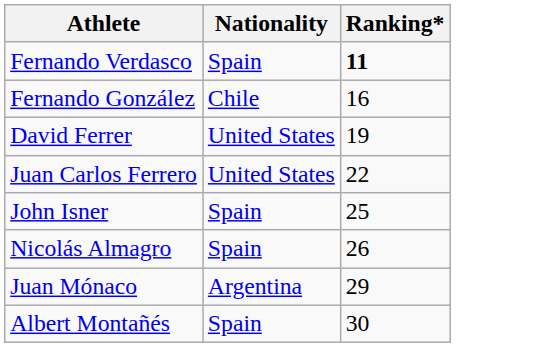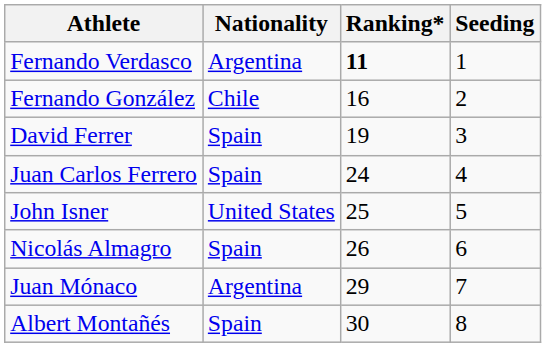 <table class="wikitable" border="1">
 <tr>
 <th>Athlete</th>
 <th>Nationality</th>
 <th>Ranking*</th>
+<th>Seeding</th>
 </tr>
 <tr>
 <td><a href='#'>Fernando Verdasco</a></td>
-<td> <a href='#'>Spain</a></td>
+<td> <a href='#'>Argentina</a></td>
 <td><strong>11</strong></td>
+<td>1</td>
 </tr>
 <tr>
 <td><a href='#'>Fernando González</a></td>
 <td> <a href='#'>Chile</a></td>
 <td>16</td>
+<td>2</td>
 </tr>
 <tr>
 <td><a href='#'>David Ferrer</a></td>
-<td> <a href='#'>United States</a></td>
+<td> <a href='#'>Spain</a></td>
 <td>19</td>
+<td>3</td>
 </tr>
 <tr>
 <td><a href='#'>Juan Carlos Ferrero</a></td>
-<td> <a href='#'>United States</a></td>
-<td>22</td>
+<td> <a href='#'>Spain</a></td>
+<td>24</td>
+<td>4</td>
 </tr>
 <tr>
 <td><a href='#'>John Isner</a></td>
-<td> <a href='#'>Spain</a></td>
+<td> <a href='#'>United States</a></td>
 <td>25</td>
+<td>5</td>
 </tr>
 <tr>
 <td><a href='#'>Nicolás Almagro</a></td>
 <td> <a href='#'>Spain</a></td>
 <td>26</td>
+<td>6</td>
 </tr>
 <tr>
 <td><a href='#'>Juan Mónaco</a></td>
 <td> <a href='#'>Argentina</a></td>
 <td>29</td>
+<td>7</td>
 </tr>
 <tr>
 <td><a href='#'>Albert Montañés</a></td>
 <td> <a href='#'>Spain</a></td>
 <td>30</td>
+<td>8</td>
 </tr>
 </table>
